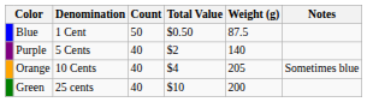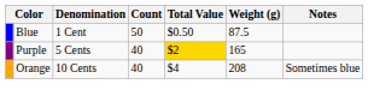 <table class="wikitable">
 <tr>
 <th colspan=2>Color</th>
 <th>Denomination</th>
 <th>Count</th>
 <th>Total Value</th>
 <th>Weight (g)</th>
 <th>Notes</th>
 </tr>
 <tr>
 <td style="background:Blue"> </td>
 <td>Blue</td>
 <td>1 Cent</td>
 <td>50</td>
 <td>$0.50</td>
 <td>87.5</td>
 <td></td>
 </tr>
 <tr>
 <td style="background:Purple"></td>
 <td>Purple</td>
 <td>5 Cents</td>
 <td>40</td>
-<td>$2</td>
-<td>140</td>
+<td style="background: gold;">$2</td>
+<td>165</td>
 <td></td>
 </tr>
 <tr>
 <td style="background:Orange"></td>
 <td>Orange</td>
 <td>10 Cents</td>
 <td>40</td>
 <td>$4</td>
-<td>205</td>
+<td>208</td>
 <td>Sometimes blue</td>
 </tr>
-<tr>
-<td style="background:Green"></td>
-<td>Green</td>
-<td>25 cents</td>
-<td>40</td>
-<td>$10</td>
-<td>200</td>
-<td></td>
-</tr>
 </table>
